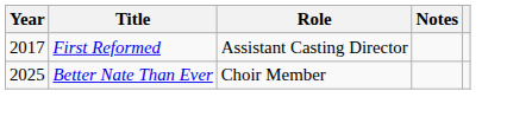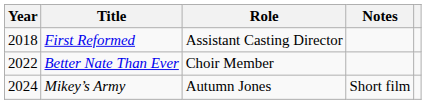 <table class="wikitable sortable">
 <tr>
 <th>Year</th>
 <th>Title</th>
 <th>Role</th>
 <th>Notes</th>
 <th></th>
 </tr>
 <tr>
-<td>2017</td>
+<td>2018</td>
 <td><em><a href='#'>First Reformed</a></em></td>
 <td>Assistant Casting Director</td>
 <td></td>
 <td></td>
 </tr>
 <tr>
-<td>2025</td>
+<td>2022</td>
 <td><em><a href='#'>Better Nate Than Ever</a></em></td>
 <td>Choir Member</td>
 <td></td>
 <td></td>
 </tr>
+<tr>
+<td>2024</td>
+<td><em>Mikey’s Army</em></td>
+<td>Autumn Jones</td>
+<td>Short film</td>
+<td></td>
+</tr>
 </table>
